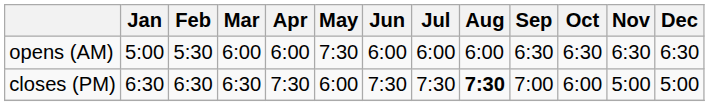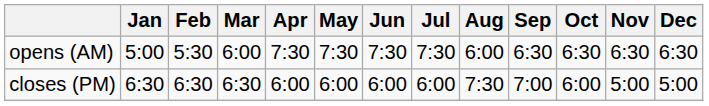 <table class="wikitable">
 <tr>
 <th></th>
 <th>Jan</th>
 <th>Feb</th>
 <th>Mar</th>
 <th>Apr</th>
 <th>May</th>
 <th>Jun</th>
 <th>Jul</th>
 <th>Aug</th>
 <th>Sep</th>
 <th>Oct</th>
 <th>Nov</th>
 <th>Dec</th>
 </tr>
 <tr>
 <td>opens (AM)</td>
 <td>5:00</td>
 <td>5:30</td>
 <td>6:00</td>
-<td>6:00</td>
 <td>7:30</td>
-<td>6:00</td>
-<td>6:00</td>
+<td>7:30</td>
+<td>7:30</td>
+<td>7:30</td>
 <td>6:00</td>
 <td>6:30</td>
 <td>6:30</td>
 <td>6:30</td>
 <td>6:30</td>
 </tr>
 <tr>
 <td>closes (PM)</td>
 <td>6:30</td>
 <td>6:30</td>
 <td>6:30</td>
-<td>7:30</td>
+<td>6:00</td>
+<td>6:00</td>
+<td>6:00</td>
 <td>6:00</td>
 <td>7:30</td>
-<td>7:30</td>
-<td><strong>7:30</strong></td>
 <td>7:00</td>
 <td>6:00</td>
 <td>5:00</td>
 <td>5:00</td>
 </tr>
 <tr>
 </tr>
 </table>
